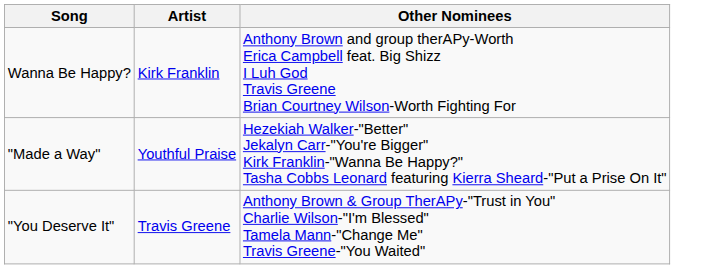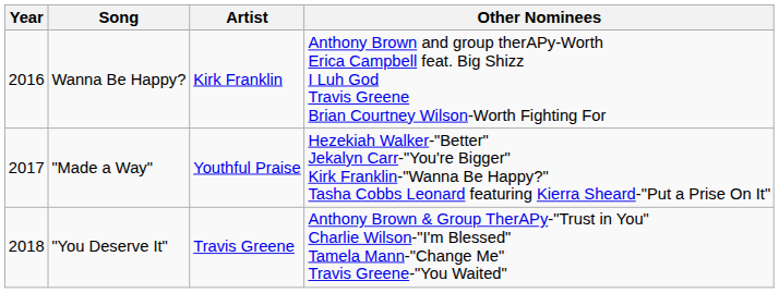 <table class="wikitable">
 <tr>
+<th>Year</th>
 <th>Song</th>
 <th>Artist</th>
 <th>Other Nominees</th>
 </tr>
 <tr>
+<td>2016</td>
 <td>Wanna Be Happy?</td>
 <td><a href='#'>Kirk Franklin</a></td>
 <td><a href='#'>Anthony Brown</a> and group therAPy-Worth<br><a href='#'>Erica Campbell</a> feat. Big Shizz<br><a href='#'>I Luh God</a><br><a href='#'>Travis Greene</a><br><a href='#'>Brian Courtney Wilson</a>-Worth Fighting For</td>
 </tr>
 <tr>
+<td>2017</td>
 <td>"Made a Way"</td>
 <td><a href='#'>Youthful Praise</a></td>
 <td><a href='#'>Hezekiah Walker</a>-"Better"<br><a href='#'>Jekalyn Carr</a>-"You're Bigger"<br><a href='#'>Kirk Franklin</a>-"Wanna Be Happy?"<br><a href='#'>Tasha Cobbs Leonard</a> featuring <a href='#'>Kierra Sheard</a>-"Put a Prise On It"</td>
 </tr>
 <tr>
+<td>2018</td>
 <td>"You Deserve It"</td>
 <td><a href='#'>Travis Greene</a></td>
 <td><a href='#'>Anthony Brown & Group TherAPy</a>-"Trust in You"<br><a href='#'>Charlie Wilson</a>-"I'm Blessed"<br><a href='#'>Tamela Mann</a>-"Change Me"<br><a href='#'>Travis Greene</a>-"You Waited"</td>
 </tr>
 </table>
